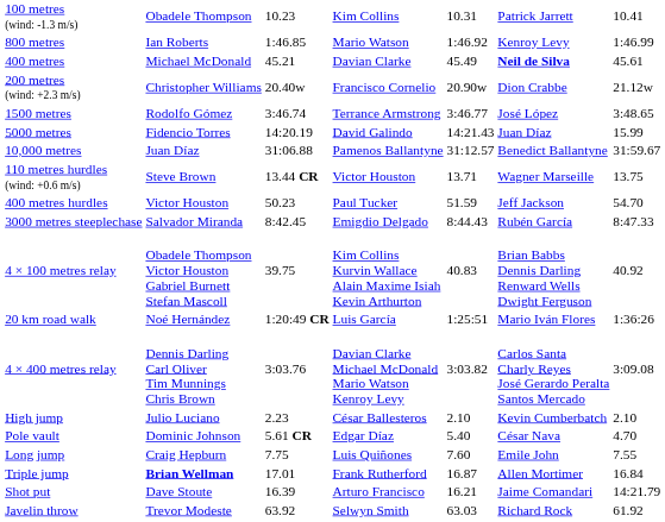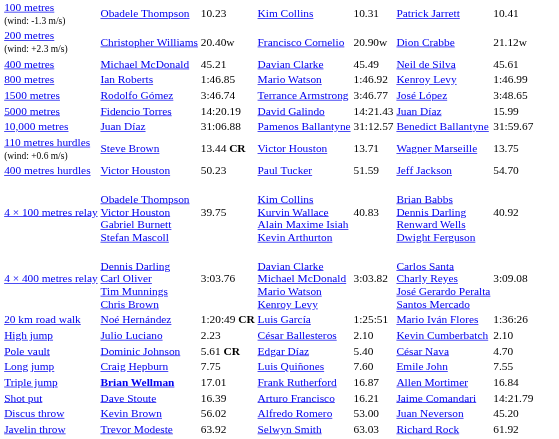 <table>
 <tr>
 <td><a href='#'>100 metres</a><br><small>(wind: -1.3 m/s)</small></td>
 <td><a href='#'>Obadele Thompson</a><br> </td>
 <td>10.23</td>
 <td><a href='#'>Kim Collins</a><br> </td>
 <td>10.31</td>
 <td><a href='#'>Patrick Jarrett</a><br> </td>
 <td>10.41</td>
 </tr>
 <tr>
+<td><a href='#'>200 metres</a><br><small>(wind: +2.3 m/s)</small></td>
+<td><a href='#'>Christopher Williams</a><br> </td>
+<td>20.40w</td>
+<td><a href='#'>Francisco Cornelio</a><br> </td>
+<td>20.90w</td>
+<td><a href='#'>Dion Crabbe</a><br> </td>
+<td>21.12w</td>
+</tr>
+<tr>
+<td><a href='#'>400 metres</a></td>
+<td><a href='#'>Michael McDonald</a><br> </td>
+<td>45.21</td>
+<td><a href='#'>Davian Clarke</a><br> </td>
+<td>45.49</td>
+<td><a href='#'>Neil de Silva</a><br> </td>
+<td>45.61</td>
+</tr>
+<tr>
 <td><a href='#'>800 metres</a></td>
 <td><a href='#'>Ian Roberts</a><br> </td>
 <td>1:46.85</td>
 <td><a href='#'>Mario Watson</a><br> </td>
 <td>1:46.92</td>
 <td><a href='#'>Kenroy Levy</a><br> </td>
 <td>1:46.99</td>
-</tr>
-<tr>
-<td><a href='#'>400 metres</a></td>
-<td><a href='#'>Michael McDonald</a><br> </td>
-<td>45.21</td>
-<td><a href='#'>Davian Clarke</a><br> </td>
-<td>45.49</td>
-<td><strong><a href='#'>Neil de Silva</a><br> </strong></td>
-<td>45.61</td>
-</tr>
-<tr>
-<td><a href='#'>200 metres</a><br><small>(wind: +2.3 m/s)</small></td>
-<td><a href='#'>Christopher Williams</a><br> </td>
-<td>20.40w</td>
-<td><a href='#'>Francisco Cornelio</a><br> </td>
-<td>20.90w</td>
-<td><a href='#'>Dion Crabbe</a><br> </td>
-<td>21.12w</td>
 </tr>
 <tr>
 <td><a href='#'>1500 metres</a></td>
 <td><a href='#'>Rodolfo Gómez</a><br> </td>
 <td>3:46.74</td>
 <td><a href='#'>Terrance Armstrong</a><br> </td>
 <td>3:46.77</td>
 <td><a href='#'>José López</a><br> </td>
 <td>3:48.65</td>
 </tr>
 <tr>
 <td><a href='#'>5000 metres</a></td>
 <td><a href='#'>Fidencio Torres</a><br> </td>
 <td>14:20.19</td>
 <td><a href='#'>David Galindo</a><br> </td>
 <td>14:21.43</td>
 <td><a href='#'>Juan Díaz</a><br> </td>
 <td>15.99</td>
 </tr>
 <tr>
 <td><a href='#'>10,000 metres</a></td>
 <td><a href='#'>Juan Díaz</a><br> </td>
 <td>31:06.88</td>
 <td><a href='#'>Pamenos Ballantyne</a><br> </td>
 <td>31:12.57</td>
 <td><a href='#'>Benedict Ballantyne</a><br> </td>
 <td>31:59.67</td>
 </tr>
 <tr>
 <td><a href='#'>110 metres hurdles</a><br><small>(wind: +0.6 m/s)</small></td>
 <td><a href='#'>Steve Brown</a><br> </td>
 <td>13.44 <strong>CR</strong></td>
 <td><a href='#'>Victor Houston</a><br> </td>
 <td>13.71</td>
 <td><a href='#'>Wagner Marseille</a><br> </td>
 <td>13.75</td>
 </tr>
 <tr>
 <td><a href='#'>400 metres hurdles</a></td>
 <td><a href='#'>Victor Houston</a><br> </td>
 <td>50.23</td>
 <td><a href='#'>Paul Tucker</a><br> </td>
 <td>51.59</td>
 <td><a href='#'>Jeff Jackson</a><br> </td>
 <td>54.70</td>
 </tr>
 <tr>
-<td><a href='#'>3000 metres steeplechase</a></td>
-<td><a href='#'>Salvador Miranda</a><br> </td>
-<td>8:42.45</td>
-<td><a href='#'>Emigdio Delgado</a><br> </td>
-<td>8:44.43</td>
-<td><a href='#'>Rubén García</a><br> </td>
-<td>8:47.33</td>
-</tr>
-<tr>
 <td><a href='#'>4 × 100 metres relay</a></td>
 <td><br><a href='#'>Obadele Thompson</a><br><a href='#'>Victor Houston</a><br><a href='#'>Gabriel Burnett</a><br><a href='#'>Stefan Mascoll</a></td>
 <td>39.75</td>
 <td><br><a href='#'>Kim Collins</a><br><a href='#'>Kurvin Wallace</a><br><a href='#'>Alain Maxime Isiah</a><br><a href='#'>Kevin Arthurton</a></td>
 <td>40.83</td>
 <td><br><a href='#'>Brian Babbs</a><br><a href='#'>Dennis Darling</a><br><a href='#'>Renward Wells</a><br><a href='#'>Dwight Ferguson</a></td>
 <td>40.92</td>
 </tr>
 <tr>
+<td><a href='#'>4 × 400 metres relay</a></td>
+<td><br><a href='#'>Dennis Darling</a><br><a href='#'>Carl Oliver</a><br><a href='#'>Tim Munnings</a><br><a href='#'>Chris Brown</a></td>
+<td>3:03.76</td>
+<td><br><a href='#'>Davian Clarke</a><br><a href='#'>Michael McDonald</a><br><a href='#'>Mario Watson</a><br><a href='#'>Kenroy Levy</a></td>
+<td>3:03.82</td>
+<td><br><a href='#'>Carlos Santa</a><br><a href='#'>Charly Reyes</a><br><a href='#'>José Gerardo Peralta</a><br><a href='#'>Santos Mercado</a></td>
+<td>3:09.08</td>
+</tr>
+<tr>
 <td><a href='#'>20 km road walk</a></td>
 <td><a href='#'>Noé Hernández</a><br> </td>
 <td>1:20:49 <strong>CR</strong></td>
 <td><a href='#'>Luis García</a><br> </td>
 <td>1:25:51</td>
 <td><a href='#'>Mario Iván Flores</a><br> </td>
 <td>1:36:26</td>
-</tr>
-<tr>
-<td><a href='#'>4 × 400 metres relay</a></td>
-<td><br><a href='#'>Dennis Darling</a><br><a href='#'>Carl Oliver</a><br><a href='#'>Tim Munnings</a><br><a href='#'>Chris Brown</a></td>
-<td>3:03.76</td>
-<td><br><a href='#'>Davian Clarke</a><br><a href='#'>Michael McDonald</a><br><a href='#'>Mario Watson</a><br><a href='#'>Kenroy Levy</a></td>
-<td>3:03.82</td>
-<td><br><a href='#'>Carlos Santa</a><br><a href='#'>Charly Reyes</a><br><a href='#'>José Gerardo Peralta</a><br><a href='#'>Santos Mercado</a></td>
-<td>3:09.08</td>
 </tr>
 <tr>
 <td><a href='#'>High jump</a></td>
 <td><a href='#'>Julio Luciano</a><br> </td>
 <td>2.23</td>
 <td><a href='#'>César Ballesteros</a><br> </td>
 <td>2.10</td>
 <td><a href='#'>Kevin Cumberbatch</a><br> </td>
 <td>2.10</td>
 </tr>
 <tr>
 <td><a href='#'>Pole vault</a></td>
 <td><a href='#'>Dominic Johnson</a><br> </td>
 <td>5.61 <strong>CR</strong></td>
 <td><a href='#'>Edgar Díaz</a><br> </td>
 <td>5.40</td>
 <td><a href='#'>César Nava</a><br> </td>
 <td>4.70</td>
 </tr>
 <tr>
 <td><a href='#'>Long jump</a></td>
 <td><a href='#'>Craig Hepburn</a><br> </td>
 <td>7.75</td>
 <td><a href='#'>Luis Quiñones</a><br> </td>
 <td>7.60</td>
 <td><a href='#'>Emile John</a><br> </td>
 <td>7.55</td>
 </tr>
 <tr>
 <td><a href='#'>Triple jump</a></td>
 <td><strong><a href='#'>Brian Wellman</a><br> </strong></td>
 <td>17.01</td>
 <td><a href='#'>Frank Rutherford</a><br> </td>
 <td>16.87</td>
 <td><a href='#'>Allen Mortimer</a><br> </td>
 <td>16.84</td>
 </tr>
 <tr>
 <td><a href='#'>Shot put</a></td>
 <td><a href='#'>Dave Stoute</a><br> </td>
 <td>16.39</td>
 <td><a href='#'>Arturo Francisco</a><br> </td>
 <td>16.21</td>
 <td><a href='#'>Jaime Comandari</a><br> </td>
 <td>14:21.79</td>
 </tr>
 <tr>
+<td><a href='#'>Discus throw</a></td>
+<td><a href='#'>Kevin Brown</a><br> </td>
+<td>56.02</td>
+<td><a href='#'>Alfredo Romero</a><br> </td>
+<td>53.00</td>
+<td><a href='#'>Juan Neverson</a><br> </td>
+<td>45.20</td>
+</tr>
+<tr>
 <td><a href='#'>Javelin throw</a></td>
 <td><a href='#'>Trevor Modeste</a><br> </td>
 <td>63.92</td>
 <td><a href='#'>Selwyn Smith</a><br> </td>
 <td>63.03</td>
 <td><a href='#'>Richard Rock</a><br> </td>
 <td>61.92</td>
 </tr>
 </table>
